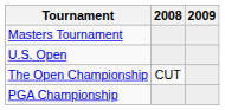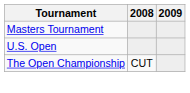 <table class="wikitable" style="font-size:95%;text-align:center;">
 <tr>
 <th>Tournament</th>
 <th>2008</th>
 <th>2009</th>
 </tr>
 <tr>
 <td align=left><a href='#'>Masters Tournament</a></td>
 <td style="background:#eeeeee;"></td>
 <td style="background:#eeeeee;"></td>
 </tr>
 <tr>
 <td align=left><a href='#'>U.S. Open</a></td>
 <td style="background:#eeeeee;"></td>
 <td style="background:#eeeeee;"></td>
 </tr>
 <tr>
 <td align=left><a href='#'>The Open Championship</a></td>
 <td>CUT</td>
 <td style="background:#eeeeee;"></td>
 </tr>
-<tr>
-<td align=left><a href='#'>PGA Championship</a></td>
-<td style="background:#eeeeee;"></td>
-<td style="background:#eeeeee;"></td>
-</tr>
 </table>
